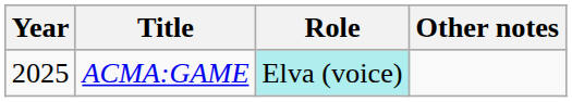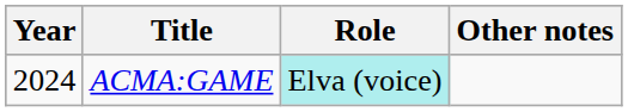 <table class="wikitable">
 <tr>
 <th>Year</th>
 <th>Title</th>
 <th>Role</th>
 <th>Other notes</th>
 </tr>
 <tr>
-<td>2025</td>
+<td>2024</td>
 <td><em><a href='#'>ACMA:GAME</a></em></td>
 <td style="background: paleturquoise;">Elva (voice)</td>
 <td></td>
 </tr>
 </table>
